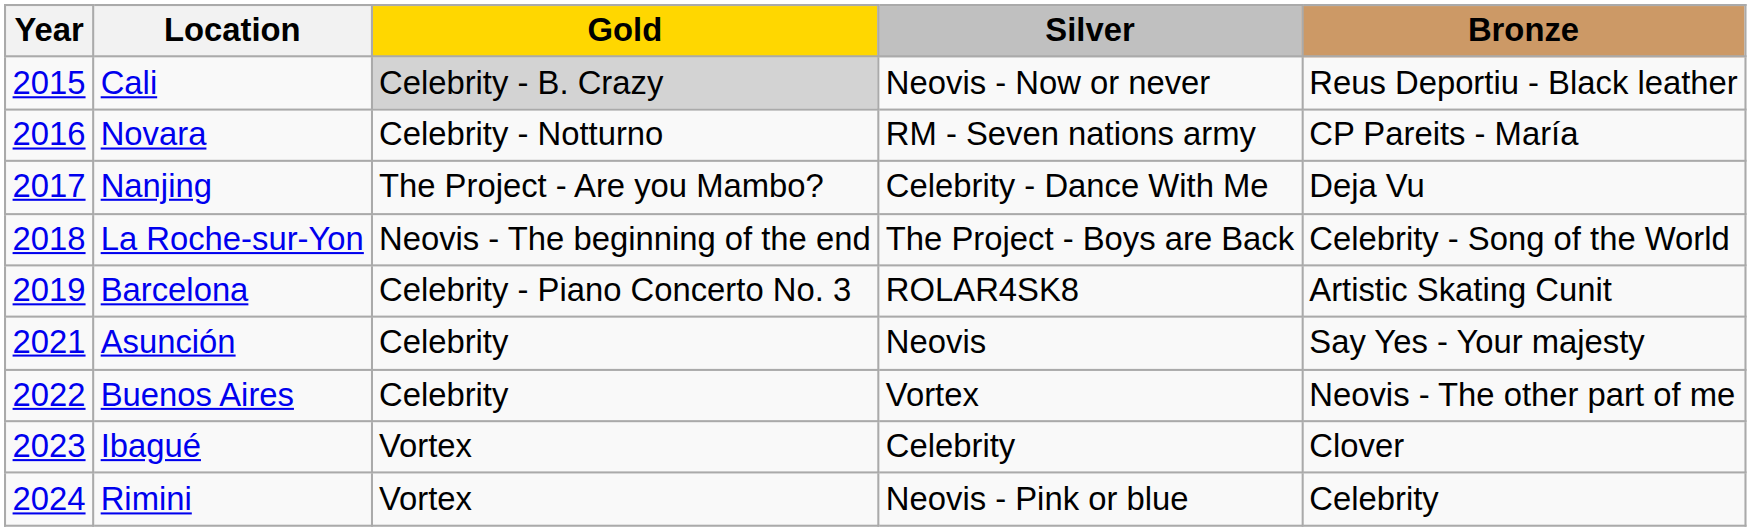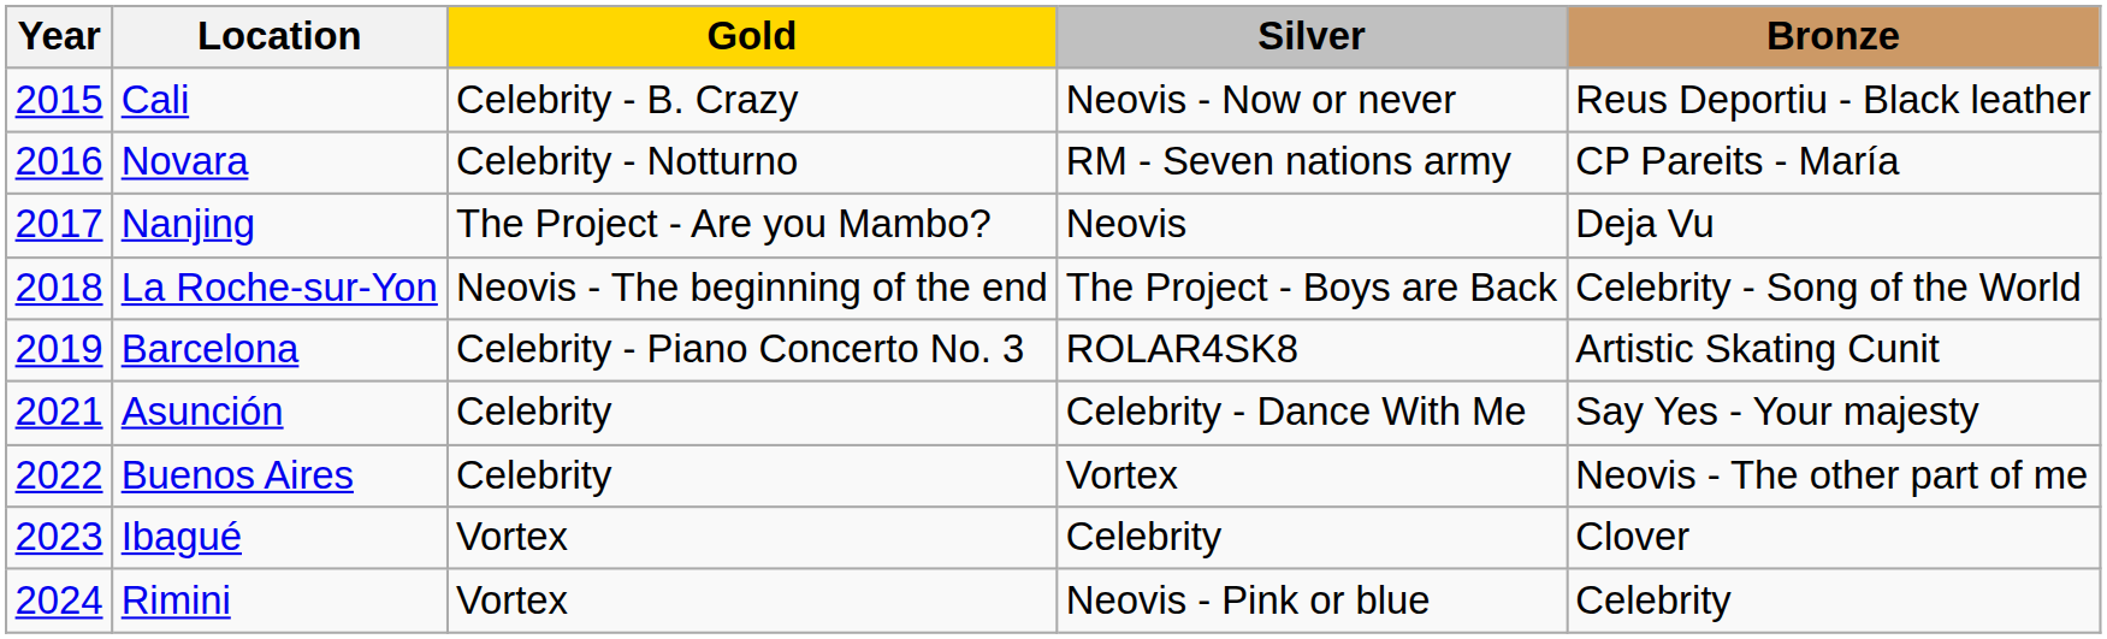 <table class="wikitable">
 <tr>
 <th>Year</th>
 <th>Location</th>
 <th style="background-color:gold;">Gold</th>
 <th style="background-color:silver;">Silver</th>
 <th style="background-color:#cc9966;">Bronze</th>
 </tr>
 <tr>
 <td><a href='#'>2015</a></td>
 <td> <a href='#'>Cali</a></td>
-<td style="background: lightgrey;"> Celebrity - B. Crazy</td>
+<td> Celebrity - B. Crazy</td>
 <td> Neovis - Now or never</td>
 <td> Reus Deportiu - Black leather</td>
 </tr>
 <tr>
 <td><a href='#'>2016</a></td>
 <td> <a href='#'>Novara</a></td>
 <td> Celebrity - Notturno</td>
 <td> RM - Seven nations army</td>
 <td> CP Pareits - María</td>
 </tr>
 <tr>
 <td><a href='#'>2017</a></td>
 <td> <a href='#'>Nanjing</a></td>
 <td> The Project - Are you Mambo?</td>
-<td> Celebrity - Dance With Me</td>
+<td> Neovis</td>
 <td> Deja Vu</td>
 </tr>
 <tr>
 <td><a href='#'>2018</a></td>
 <td> <a href='#'>La Roche-sur-Yon</a></td>
 <td> Neovis - The beginning of the end</td>
 <td> The Project - Boys are Back</td>
 <td> Celebrity - Song of the World</td>
 </tr>
 <tr>
 <td><a href='#'>2019</a></td>
 <td> <a href='#'>Barcelona</a></td>
 <td> Celebrity - Piano Concerto No. 3</td>
 <td> ROLAR4SK8</td>
 <td> Artistic Skating Cunit</td>
 </tr>
 <tr>
 <td><a href='#'>2021</a></td>
 <td> <a href='#'>Asunción</a></td>
 <td> Celebrity</td>
-<td> Neovis</td>
+<td> Celebrity - Dance With Me</td>
 <td> Say Yes - Your majesty</td>
 </tr>
 <tr>
 <td><a href='#'>2022</a></td>
 <td> <a href='#'>Buenos Aires</a></td>
 <td> Celebrity</td>
 <td> Vortex</td>
 <td> Neovis - The other part of me</td>
 </tr>
 <tr>
 <td><a href='#'>2023</a></td>
 <td> <a href='#'>Ibagué</a></td>
 <td> Vortex</td>
 <td> Celebrity</td>
 <td> Clover</td>
 </tr>
 <tr>
 <td><a href='#'>2024</a></td>
 <td> <a href='#'>Rimini</a></td>
 <td> Vortex</td>
 <td> Neovis - Pink or blue</td>
 <td> Celebrity</td>
 </tr>
 </table>
